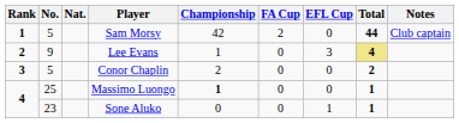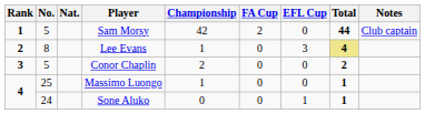 <table class="wikitable" style="text-align:center">
 <tr>
 <th width=0%>Rank</th>
 <th width=0%>No.</th>
 <th width=0%>Nat.</th>
 <th width=0%>Player</th>
 <th width=0%><a href='#'>Championship</a></th>
 <th width=0%><a href='#'>FA Cup</a></th>
 <th width=0%><a href='#'>EFL Cup</a></th>
 <th width=0%>Total</th>
 <th width=0%>Notes</th>
 </tr>
 <tr>
 <td><strong>1</strong></td>
 <td>5</td>
 <td></td>
 <td><a href='#'>Sam Morsy</a></td>
 <td>42</td>
 <td>2</td>
 <td>0</td>
 <td><strong>44</strong></td>
 <td><a href='#'>Club captain</a></td>
 </tr>
 <tr>
 <td><strong>2</strong></td>
-<td>9</td>
+<td>8</td>
 <td></td>
 <td><a href='#'>Lee Evans</a></td>
 <td>1</td>
 <td>0</td>
 <td>3</td>
 <td style="background: khaki;"><strong>4</strong></td>
 <td></td>
 </tr>
 <tr>
 <td><strong>3</strong></td>
 <td>5</td>
 <td></td>
 <td><a href='#'>Conor Chaplin</a></td>
 <td>2</td>
 <td>0</td>
 <td>0</td>
 <td><strong>2</strong></td>
 <td></td>
 </tr>
 <tr>
 <td rowspan=2><strong>4</strong></td>
 <td>25</td>
 <td></td>
 <td><a href='#'>Massimo Luongo</a></td>
-<td><strong>1</strong></td>
+<td>1</td>
 <td>0</td>
 <td>0</td>
 <td><strong>1</strong></td>
 <td></td>
 </tr>
 <tr>
-<td>23</td>
+<td>24</td>
 <td></td>
 <td><a href='#'>Sone Aluko</a></td>
 <td>0</td>
 <td>0</td>
 <td>1</td>
 <td><strong>1</strong></td>
 <td></td>
 </tr>
 </table>
